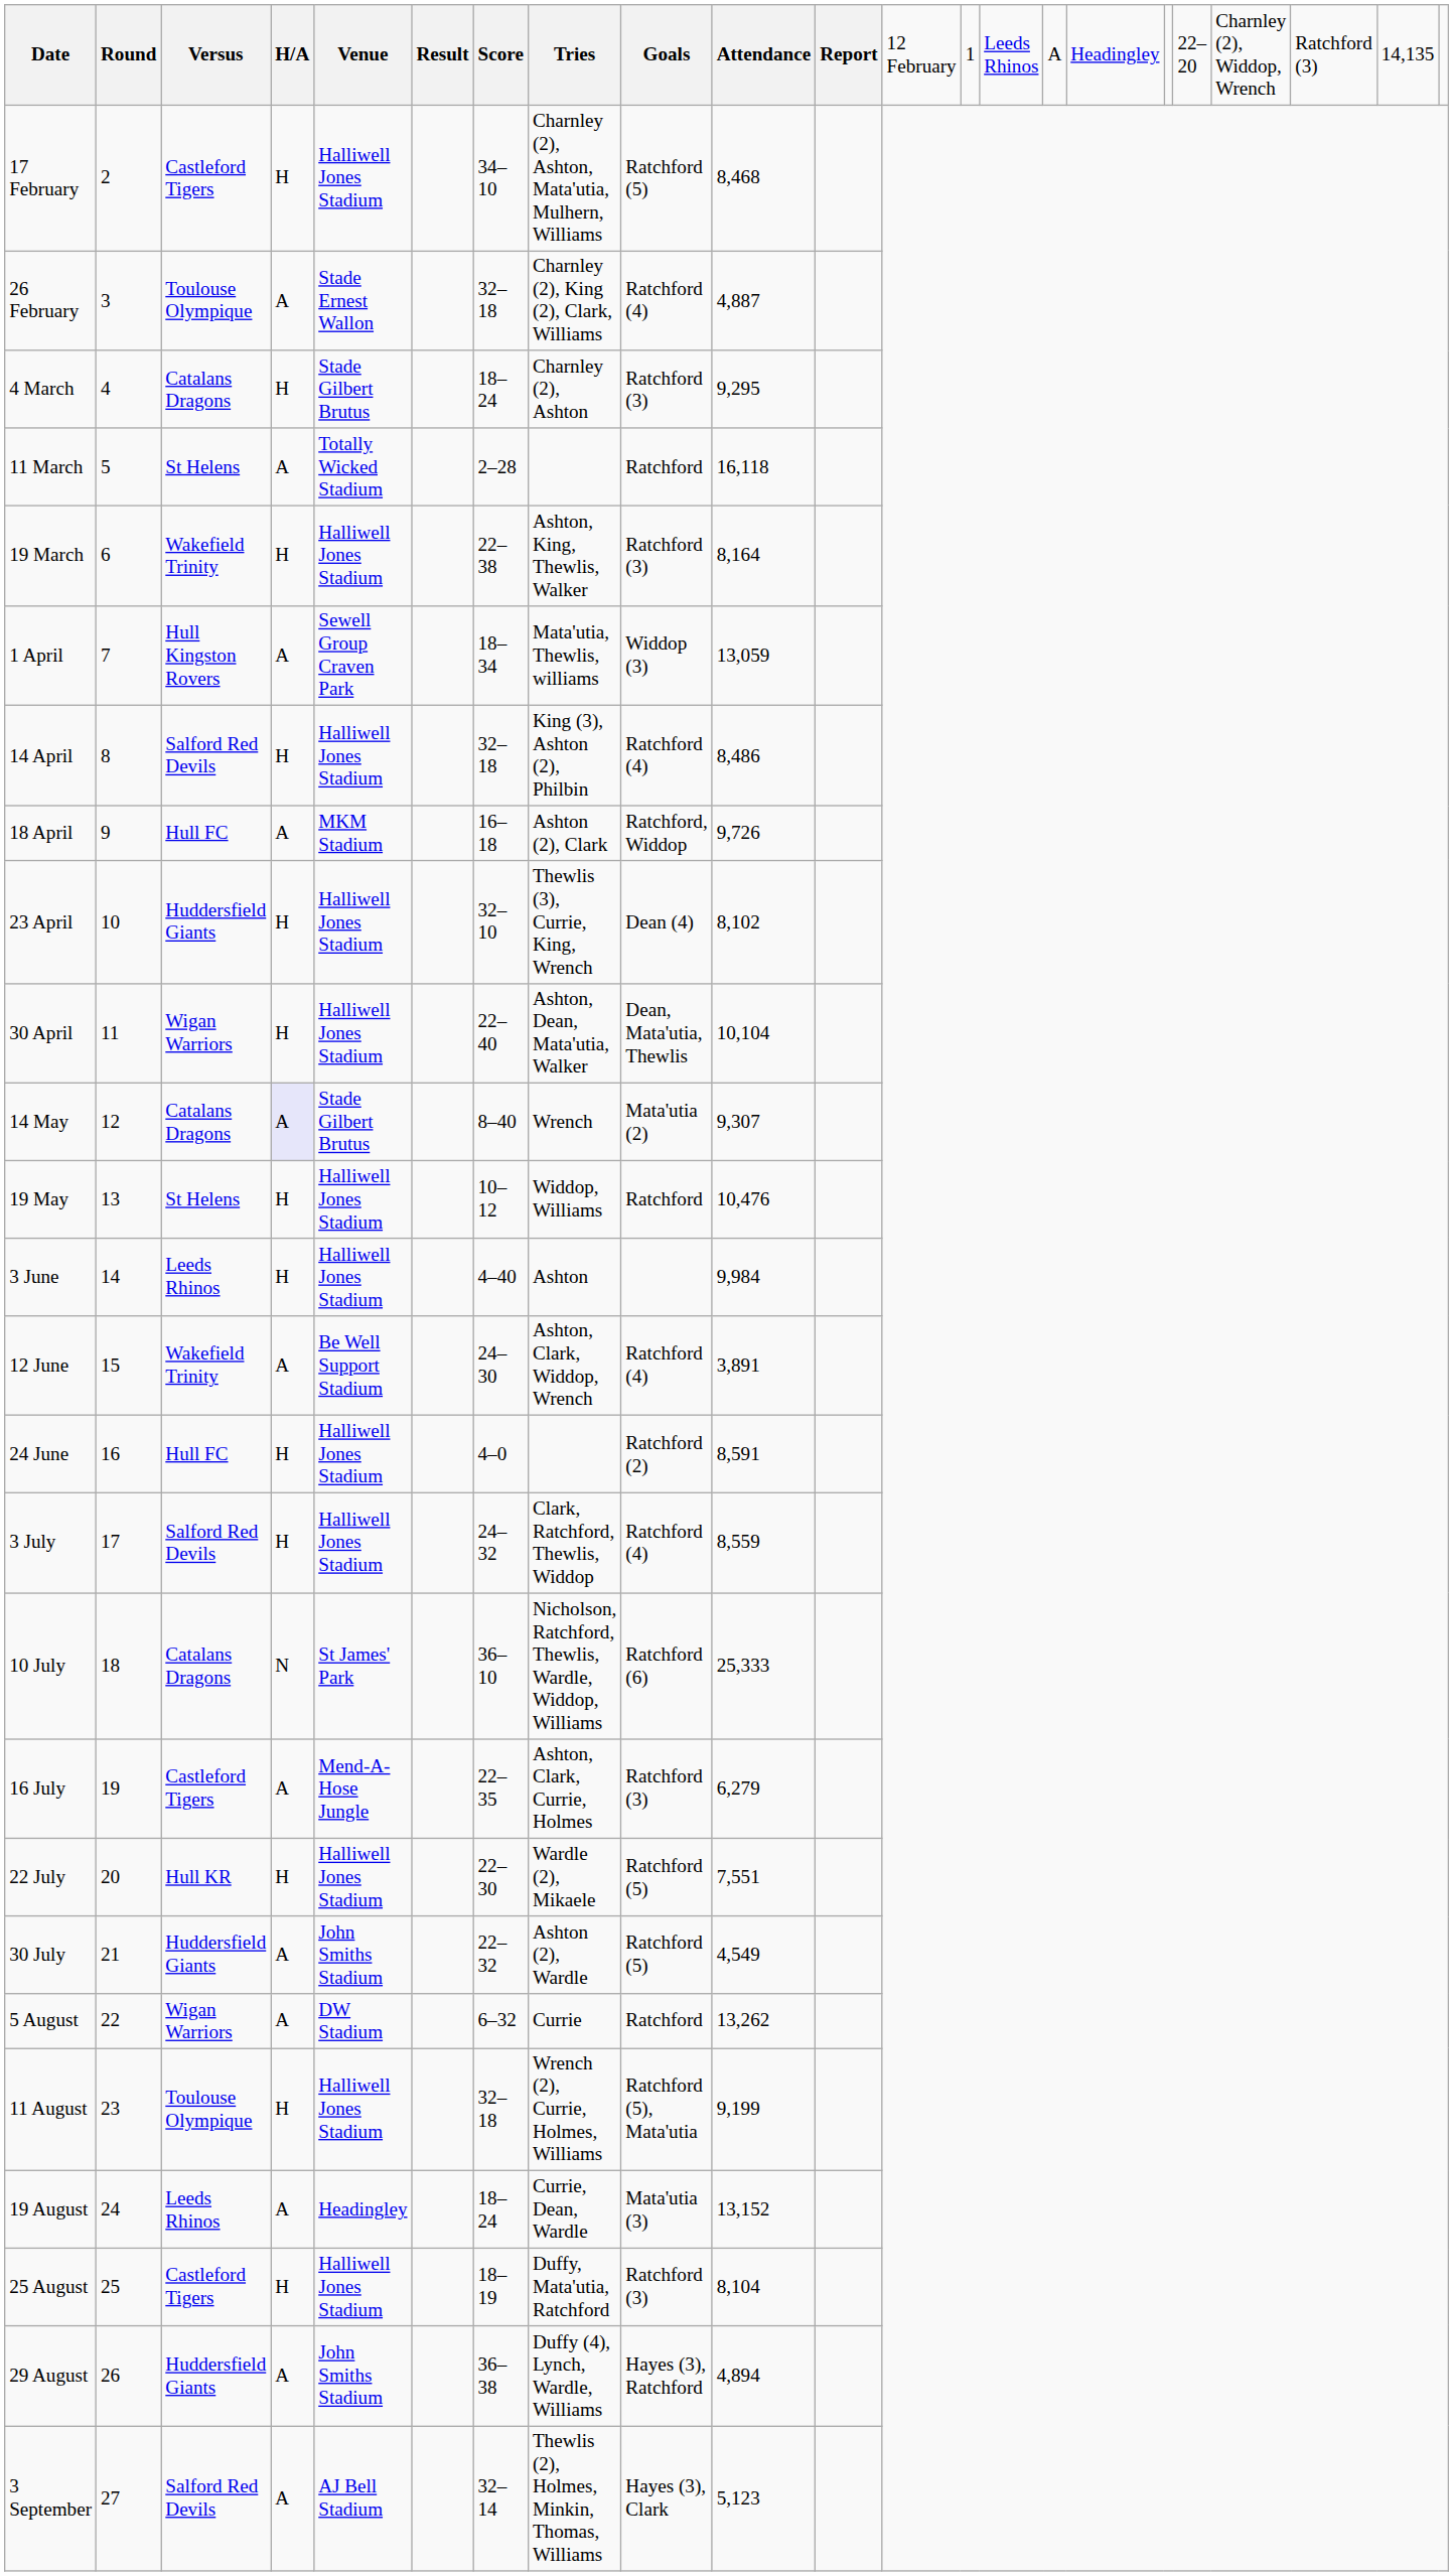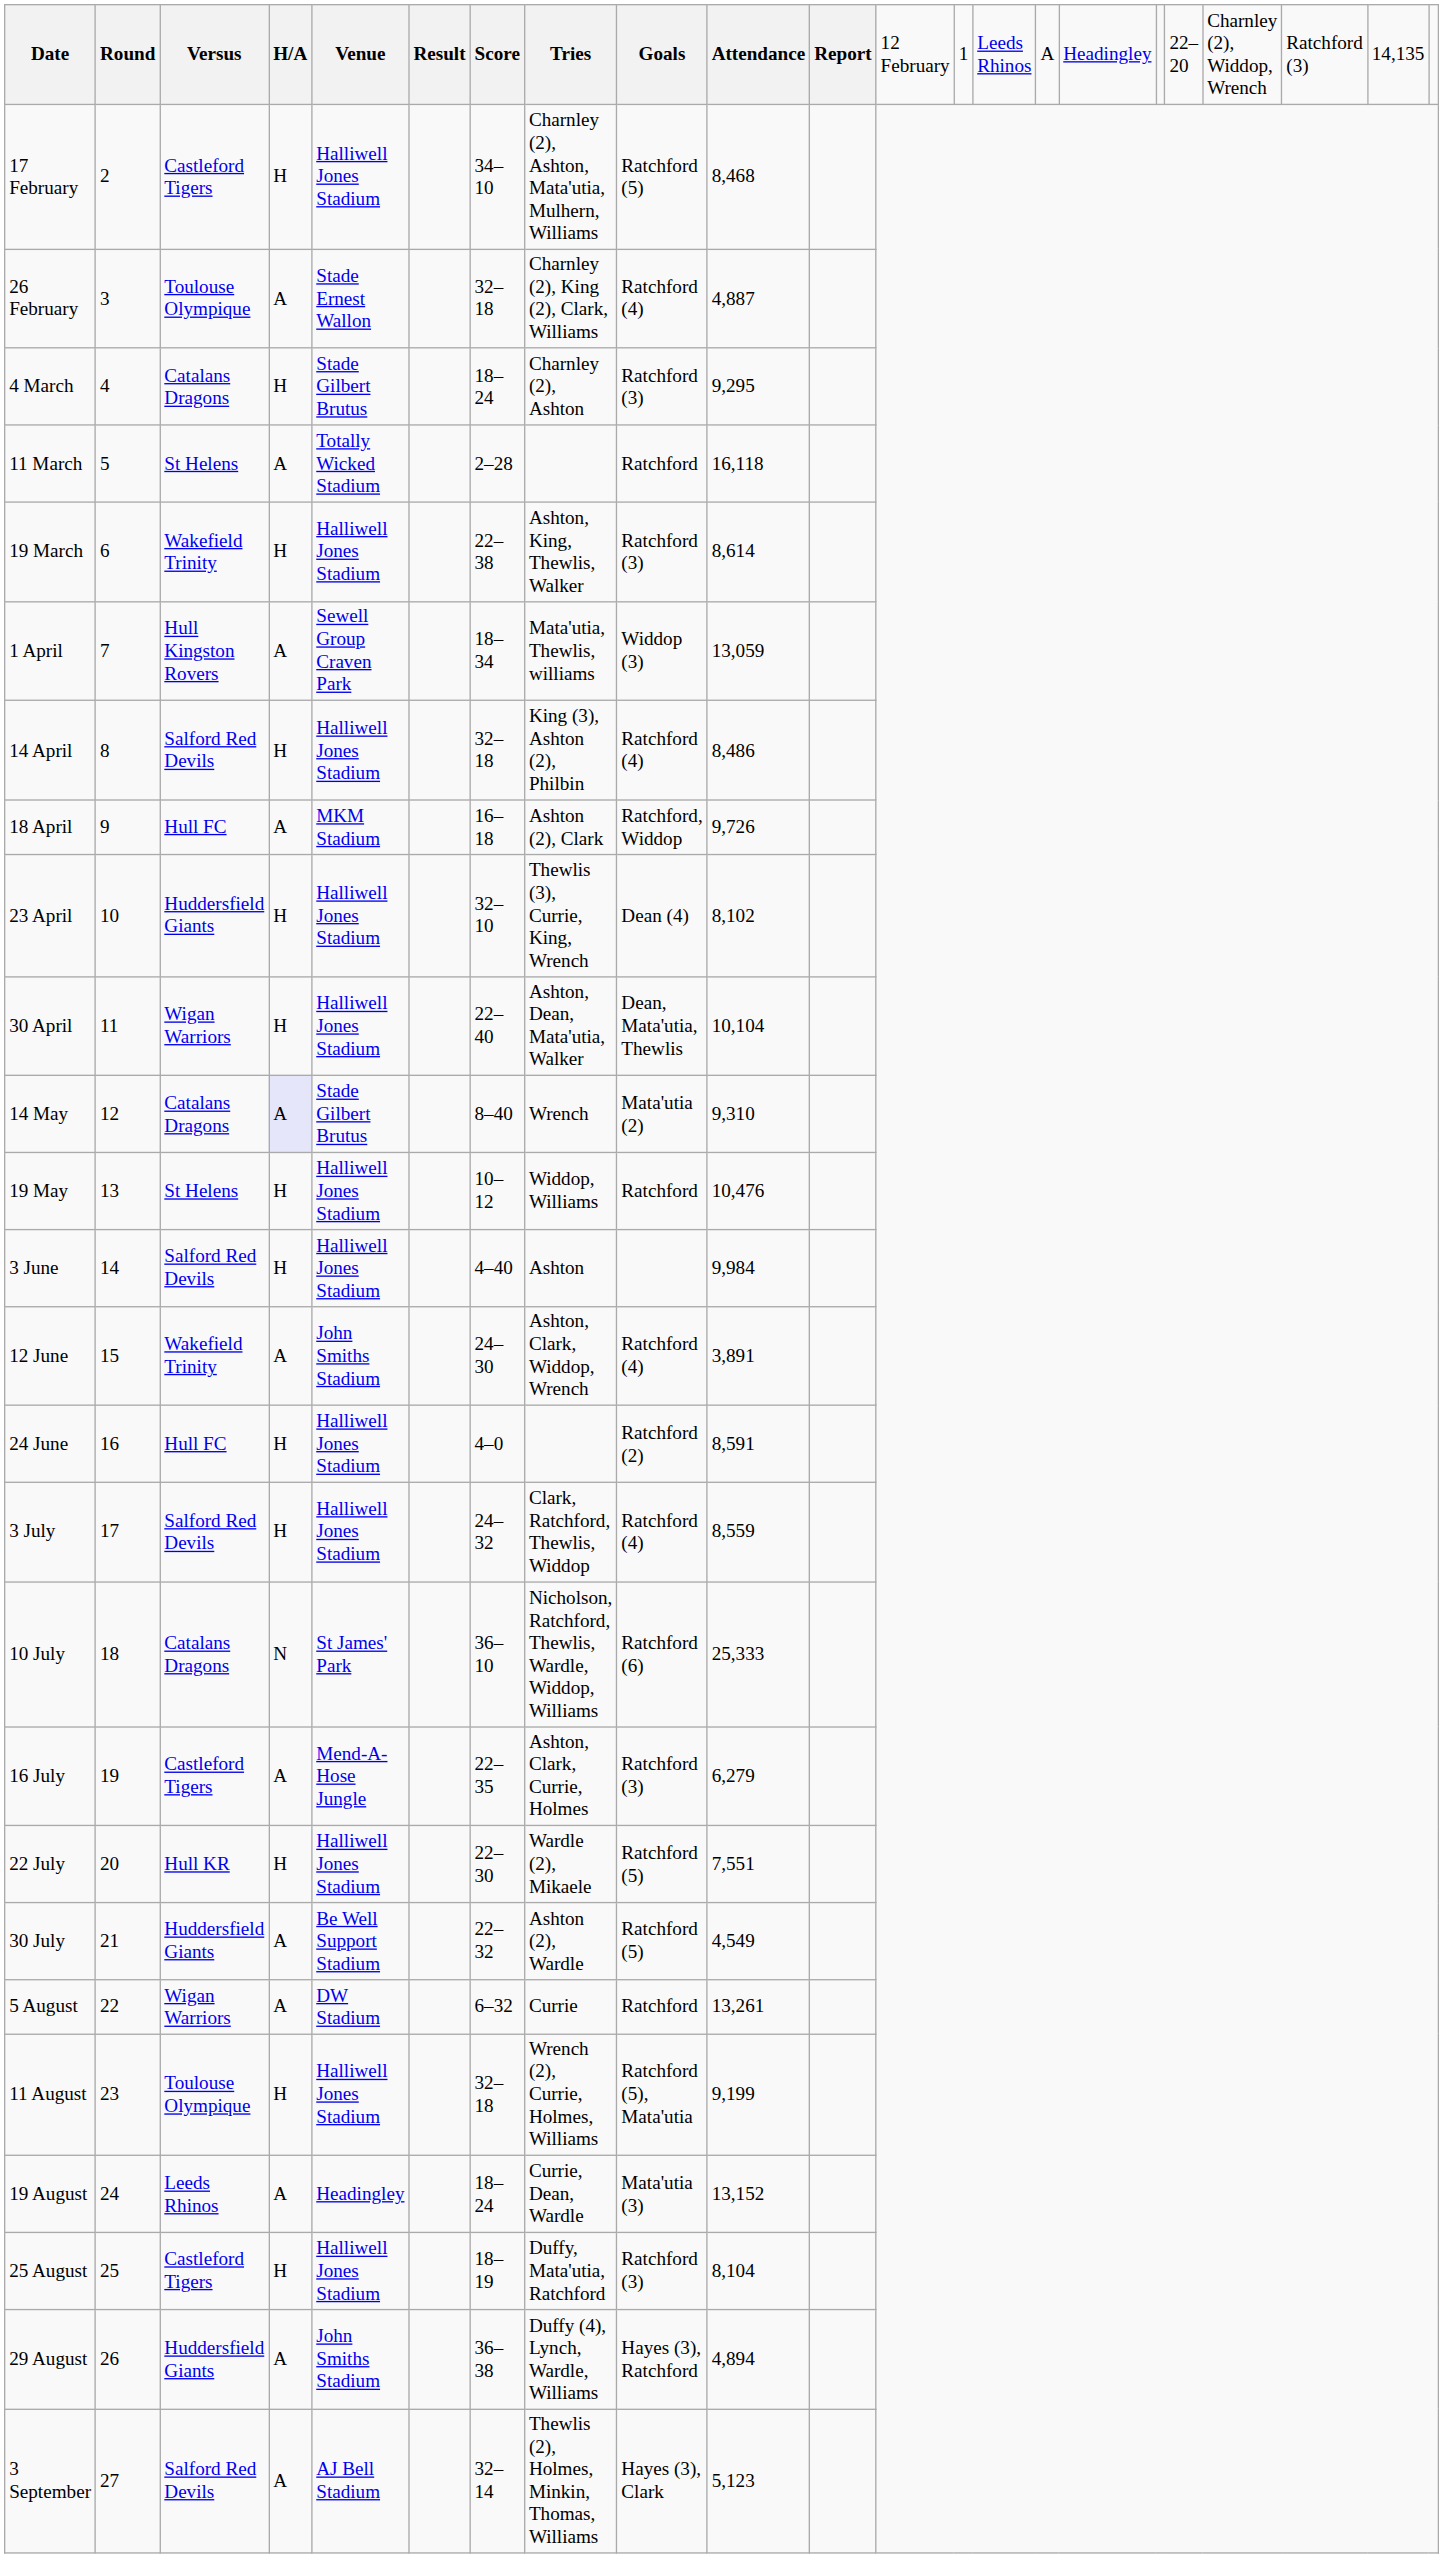 <table class="wikitable defaultleft col2center col4center col7center col10right" style="font-size:90%;">
 <tr>
 <th>Date</th>
 <th>Round</th>
 <th>Versus</th>
 <th>H/A</th>
 <th>Venue</th>
 <th>Result</th>
 <th>Score</th>
 <th>Tries</th>
 <th>Goals</th>
 <th>Attendance</th>
 <th>Report</th>
 <td>12 February</td>
 <td>1</td>
 <td> <a href='#'>Leeds Rhinos</a></td>
 <td>A</td>
 <td><a href='#'>Headingley</a></td>
 <td></td>
 <td>22–20</td>
 <td>Charnley (2), Widdop, Wrench</td>
 <td>Ratchford (3)</td>
 <td>14,135</td>
 <td></td>
 </tr>
 <tr>
 <td>17 February</td>
 <td>2</td>
 <td> <a href='#'>Castleford Tigers</a></td>
 <td>H</td>
 <td><a href='#'>Halliwell Jones Stadium</a></td>
 <td></td>
 <td>34–10</td>
 <td>Charnley (2), Ashton, Mata'utia, Mulhern, Williams</td>
 <td>Ratchford (5)</td>
 <td>8,468</td>
 <td></td>
 </tr>
 <tr>
 <td>26 February</td>
 <td>3</td>
 <td> <a href='#'>Toulouse Olympique</a></td>
 <td>A</td>
 <td><a href='#'>Stade Ernest Wallon</a></td>
 <td></td>
 <td>32–18</td>
 <td>Charnley (2), King (2), Clark, Williams</td>
 <td>Ratchford (4)</td>
 <td>4,887</td>
 <td></td>
 </tr>
 <tr>
 <td>4 March</td>
 <td>4</td>
 <td> <a href='#'>Catalans Dragons</a></td>
 <td>H</td>
 <td><a href='#'>Stade Gilbert Brutus</a></td>
 <td></td>
 <td>18–24</td>
 <td>Charnley (2), Ashton</td>
 <td>Ratchford (3)</td>
 <td>9,295</td>
 <td></td>
 </tr>
 <tr>
 <td>11 March</td>
 <td>5</td>
 <td> <a href='#'>St Helens</a></td>
 <td>A</td>
 <td><a href='#'>Totally Wicked Stadium</a></td>
 <td></td>
 <td>2–28</td>
 <td></td>
 <td>Ratchford</td>
 <td>16,118</td>
 <td></td>
 </tr>
 <tr>
 <td>19 March</td>
 <td>6</td>
 <td> <a href='#'>Wakefield Trinity</a></td>
 <td>H</td>
 <td><a href='#'>Halliwell Jones Stadium</a></td>
 <td></td>
 <td>22–38</td>
 <td>Ashton, King, Thewlis, Walker</td>
 <td>Ratchford (3)</td>
-<td>8,164</td>
+<td>8,614</td>
 <td></td>
 </tr>
 <tr>
 <td>1 April</td>
 <td>7</td>
 <td> <a href='#'>Hull Kingston Rovers</a></td>
 <td>A</td>
 <td><a href='#'>Sewell Group Craven Park</a></td>
 <td></td>
 <td>18–34</td>
 <td>Mata'utia, Thewlis, williams</td>
 <td>Widdop (3)</td>
 <td>13,059</td>
 <td></td>
 </tr>
 <tr>
 <td>14 April</td>
 <td>8</td>
 <td> <a href='#'>Salford Red Devils</a></td>
 <td>H</td>
 <td><a href='#'>Halliwell Jones Stadium</a></td>
 <td></td>
 <td>32–18</td>
 <td>King (3), Ashton (2), Philbin</td>
 <td>Ratchford (4)</td>
 <td>8,486</td>
 <td></td>
 </tr>
 <tr>
 <td>18 April</td>
 <td>9</td>
 <td> <a href='#'>Hull FC</a></td>
 <td>A</td>
 <td><a href='#'>MKM Stadium</a></td>
 <td></td>
 <td>16–18</td>
 <td>Ashton (2), Clark</td>
 <td>Ratchford, Widdop</td>
 <td>9,726</td>
 <td></td>
 </tr>
 <tr>
 <td>23 April</td>
 <td>10</td>
 <td> <a href='#'>Huddersfield Giants</a></td>
 <td>H</td>
 <td><a href='#'>Halliwell Jones Stadium</a></td>
 <td></td>
 <td>32–10</td>
 <td>Thewlis (3), Currie, King, Wrench</td>
 <td>Dean (4)</td>
 <td>8,102</td>
 <td></td>
 </tr>
 <tr>
 <td>30 April</td>
 <td>11</td>
 <td> <a href='#'>Wigan Warriors</a></td>
 <td>H</td>
 <td><a href='#'>Halliwell Jones Stadium</a></td>
 <td></td>
 <td>22–40</td>
 <td>Ashton, Dean, Mata'utia, Walker</td>
 <td>Dean, Mata'utia, Thewlis</td>
 <td>10,104</td>
 <td></td>
 </tr>
 <tr>
 <td>14 May</td>
 <td>12</td>
 <td> <a href='#'>Catalans Dragons</a></td>
 <td style="background: lavender;">A</td>
 <td><a href='#'>Stade Gilbert Brutus</a></td>
 <td></td>
 <td>8–40</td>
 <td>Wrench</td>
 <td>Mata'utia (2)</td>
-<td>9,307</td>
+<td>9,310</td>
 <td></td>
 </tr>
 <tr>
 <td>19 May</td>
 <td>13</td>
 <td> <a href='#'>St Helens</a></td>
 <td>H</td>
 <td><a href='#'>Halliwell Jones Stadium</a></td>
 <td></td>
 <td>10–12</td>
 <td>Widdop, Williams</td>
 <td>Ratchford</td>
 <td>10,476</td>
 <td></td>
 </tr>
 <tr>
 <td>3 June</td>
 <td>14</td>
-<td> <a href='#'>Leeds Rhinos</a></td>
+<td> <a href='#'>Salford Red Devils</a></td>
 <td>H</td>
 <td><a href='#'>Halliwell Jones Stadium</a></td>
 <td></td>
 <td>4–40</td>
 <td>Ashton</td>
 <td></td>
 <td>9,984</td>
 <td></td>
 </tr>
 <tr>
 <td>12 June</td>
 <td>15</td>
 <td> <a href='#'>Wakefield Trinity</a></td>
 <td>A</td>
-<td><a href='#'>Be Well Support Stadium</a></td>
+<td><a href='#'>John Smiths Stadium</a></td>
 <td></td>
 <td>24–30</td>
 <td>Ashton, Clark, Widdop, Wrench</td>
 <td>Ratchford (4)</td>
 <td>3,891</td>
 <td></td>
 </tr>
 <tr>
 <td>24 June</td>
 <td>16</td>
 <td> <a href='#'>Hull FC</a></td>
 <td>H</td>
 <td><a href='#'>Halliwell Jones Stadium</a></td>
 <td></td>
 <td>4–0</td>
 <td></td>
 <td>Ratchford (2)</td>
 <td>8,591</td>
 <td></td>
 </tr>
 <tr>
 <td>3 July</td>
 <td>17</td>
 <td> <a href='#'>Salford Red Devils</a></td>
 <td>H</td>
 <td><a href='#'>Halliwell Jones Stadium</a></td>
 <td></td>
 <td>24–32</td>
 <td>Clark, Ratchford, Thewlis, Widdop</td>
 <td>Ratchford (4)</td>
 <td>8,559</td>
 <td></td>
 </tr>
 <tr>
 <td>10 July</td>
 <td>18</td>
 <td> <a href='#'>Catalans Dragons</a></td>
 <td>N</td>
 <td><a href='#'>St James' Park</a></td>
 <td></td>
 <td>36–10</td>
 <td>Nicholson, Ratchford, Thewlis, Wardle, Widdop, Williams</td>
 <td>Ratchford (6)</td>
 <td>25,333</td>
 <td></td>
 </tr>
 <tr>
 <td>16 July</td>
 <td>19</td>
 <td> <a href='#'>Castleford Tigers</a></td>
 <td>A</td>
 <td><a href='#'>Mend-A-Hose Jungle</a></td>
 <td></td>
 <td>22–35</td>
 <td>Ashton, Clark, Currie, Holmes</td>
 <td>Ratchford (3)</td>
 <td>6,279</td>
 <td></td>
 </tr>
 <tr>
 <td>22 July</td>
 <td>20</td>
 <td> <a href='#'>Hull KR</a></td>
 <td>H</td>
 <td><a href='#'>Halliwell Jones Stadium</a></td>
 <td></td>
 <td>22–30</td>
 <td>Wardle (2), Mikaele</td>
 <td>Ratchford (5)</td>
 <td>7,551</td>
 <td></td>
 </tr>
 <tr>
 <td>30 July</td>
 <td>21</td>
 <td> <a href='#'>Huddersfield Giants</a></td>
 <td>A</td>
-<td><a href='#'>John Smiths Stadium</a></td>
+<td><a href='#'>Be Well Support Stadium</a></td>
 <td></td>
 <td>22–32</td>
 <td>Ashton (2), Wardle</td>
 <td>Ratchford (5)</td>
 <td>4,549</td>
 <td></td>
 </tr>
 <tr>
 <td>5 August</td>
 <td>22</td>
 <td> <a href='#'>Wigan Warriors</a></td>
 <td>A</td>
 <td><a href='#'>DW Stadium</a></td>
 <td></td>
 <td>6–32</td>
 <td>Currie</td>
 <td>Ratchford</td>
-<td>13,262</td>
+<td>13,261</td>
 <td></td>
 </tr>
 <tr>
 <td>11 August</td>
 <td>23</td>
 <td> <a href='#'>Toulouse Olympique</a></td>
 <td>H</td>
 <td><a href='#'>Halliwell Jones Stadium</a></td>
 <td></td>
 <td>32–18</td>
 <td>Wrench (2), Currie, Holmes, Williams</td>
 <td>Ratchford (5), Mata'utia</td>
 <td>9,199</td>
 <td></td>
 </tr>
 <tr>
 <td>19 August</td>
 <td>24</td>
 <td> <a href='#'>Leeds Rhinos</a></td>
 <td>A</td>
 <td><a href='#'>Headingley</a></td>
 <td></td>
 <td>18–24</td>
 <td>Currie, Dean, Wardle</td>
 <td>Mata'utia (3)</td>
 <td>13,152</td>
 <td></td>
 </tr>
 <tr>
 <td>25 August</td>
 <td>25</td>
 <td> <a href='#'>Castleford Tigers</a></td>
 <td>H</td>
 <td><a href='#'>Halliwell Jones Stadium</a></td>
 <td></td>
 <td>18–19</td>
 <td>Duffy, Mata'utia, Ratchford</td>
 <td>Ratchford (3)</td>
 <td>8,104</td>
 <td></td>
 </tr>
 <tr>
 <td>29 August</td>
 <td>26</td>
 <td> <a href='#'>Huddersfield Giants</a></td>
 <td>A</td>
 <td><a href='#'>John Smiths Stadium</a></td>
 <td></td>
 <td>36–38</td>
 <td>Duffy (4), Lynch, Wardle, Williams</td>
 <td>Hayes (3), Ratchford</td>
 <td>4,894</td>
 <td></td>
 </tr>
 <tr>
 <td>3 September</td>
 <td>27</td>
 <td> <a href='#'>Salford Red Devils</a></td>
 <td>A</td>
 <td><a href='#'>AJ Bell Stadium</a></td>
 <td></td>
 <td>32–14</td>
 <td>Thewlis (2), Holmes, Minkin, Thomas, Williams</td>
 <td>Hayes (3), Clark</td>
 <td>5,123</td>
 <td></td>
 </tr>
 </table>
